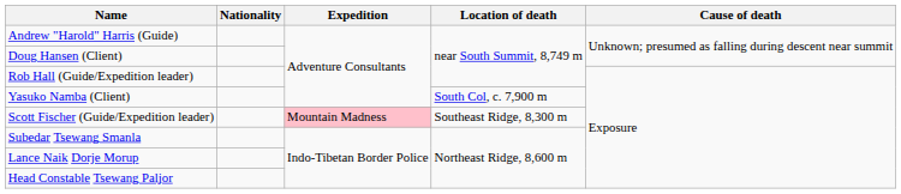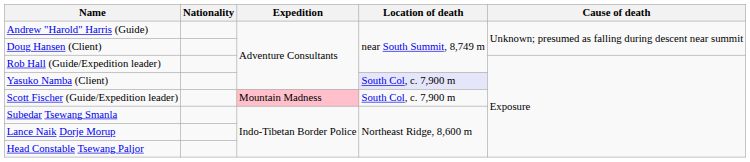 <table class="wikitable">
 <tr>
 <th>Name</th>
 <th>Nationality</th>
 <th>Expedition</th>
 <th>Location of death</th>
 <th>Cause of death</th>
 </tr>
 <tr>
 <td><a href='#'>Andrew "Harold" Harris</a> (Guide)</td>
 <td></td>
 <td rowspan=4>Adventure Consultants</td>
 <td rowspan=3>near <a href='#'>South Summit</a>, 8,749 m</td>
 <td rowspan=2>Unknown; presumed as falling during descent near summit</td>
 </tr>
 <tr>
 <td><a href='#'>Doug Hansen</a> (Client)</td>
 <td></td>
 </tr>
 <tr>
 <td><a href='#'>Rob Hall</a> (Guide/Expedition leader)</td>
 <td></td>
 <td rowspan=6>Exposure</td>
 </tr>
 <tr>
 <td><a href='#'>Yasuko Namba</a> (Client)</td>
 <td></td>
-<td><a href='#'>South Col</a>, c. 7,900 m</td>
+<td style="background: lavender;"><a href='#'>South Col</a>, c. 7,900 m</td>
 </tr>
 <tr>
 <td><a href='#'>Scott Fischer</a> (Guide/Expedition leader)</td>
 <td></td>
 <td style="background: pink;">Mountain Madness</td>
-<td>Southeast Ridge, 8,300 m</td>
+<td><a href='#'>South Col</a>, c. 7,900 m</td>
 </tr>
 <tr>
 <td><a href='#'>Subedar</a> <a href='#'>Tsewang Smanla</a></td>
 <td></td>
 <td rowspan=3>Indo-Tibetan Border Police</td>
 <td rowspan=3>Northeast Ridge, 8,600 m</td>
 </tr>
 <tr>
 <td><a href='#'>Lance Naik</a> <a href='#'>Dorje Morup</a></td>
 <td></td>
 </tr>
 <tr>
 <td><a href='#'>Head Constable</a> <a href='#'>Tsewang Paljor</a></td>
 <td></td>
 </tr>
 </table>
